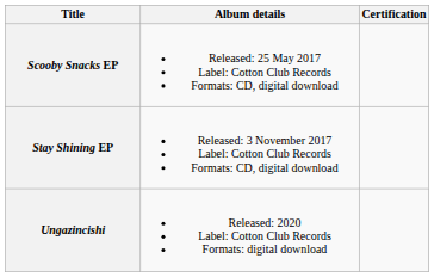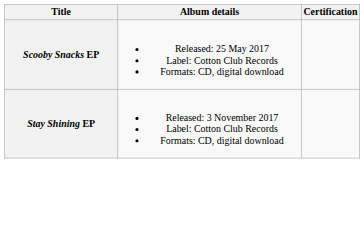 <table class="wikitable plainrowheaders" style="text-align:center;">
 <tr>
 <th scope="col" style="width:11em;">Title</th>
 <th scope="col" style="width:18em;">Album details</th>
 <th>Certification</th>
 </tr>
 <tr>
 <th scope="row"><em>Scooby Snacks</em> EP</th>
 <td><br><ul><li>Released: 25 May 2017</li><li>Label: Cotton Club Records</li><li>Formats: CD, digital download</li></ul></td>
 <td></td>
 </tr>
 <tr>
 <th scope="row"><em>Stay Shining</em> EP</th>
 <td><br><ul><li>Released: 3 November 2017</li><li>Label: Cotton Club Records</li><li>Formats: CD, digital download</li></ul></td>
 </tr>
-<tr>
-<th scope="row"><em>Ungazincishi</em></th>
-<td><br><ul><li>Released: 2020</li><li>Label: Cotton Club Records</li><li>Formats: digital download</li></ul></td>
-<td></td>
-</tr>
 </table>
